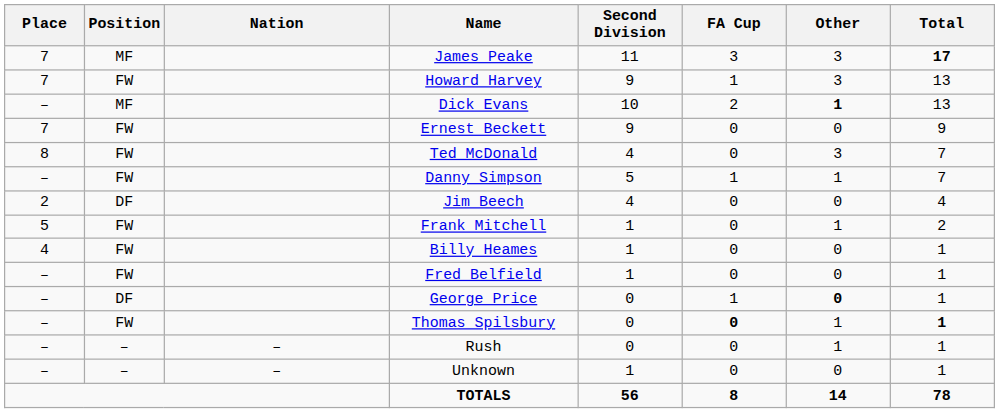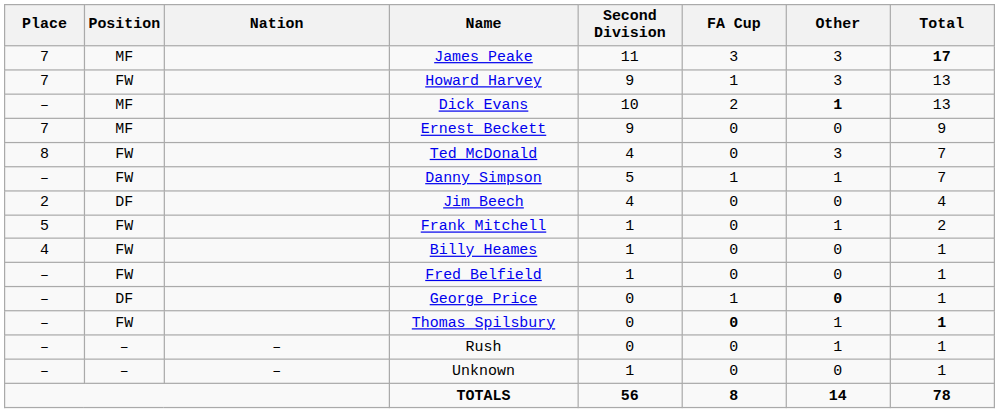 <table class="wikitable" style="font-size: 95%; text-align: center;">
 <tr>
 <th width=60>Place</th>
 <th width=60>Position</th>
 <th width=180>Nation</th>
 <th width=150>Name</th>
 <th width=80>Second Division</th>
 <th width=80>FA Cup</th>
 <th width=80>Other</th>
 <th width=80>Total</th>
 </tr>
 <tr>
 <td>7</td>
 <td>MF</td>
 <td></td>
 <td><a href='#'>James Peake</a></td>
 <td>11</td>
 <td>3</td>
 <td>3</td>
 <td><strong>17</strong></td>
 </tr>
 <tr>
 <td>7</td>
 <td>FW</td>
 <td></td>
 <td><a href='#'>Howard Harvey</a></td>
 <td>9</td>
 <td>1</td>
 <td>3</td>
 <td>13</td>
 </tr>
 <tr>
 <td>–</td>
 <td>MF</td>
 <td></td>
 <td><a href='#'>Dick Evans</a></td>
 <td>10</td>
 <td>2</td>
 <td><strong>1</strong></td>
 <td>13</td>
 </tr>
 <tr>
 <td>7</td>
-<td>FW</td>
+<td>MF</td>
 <td></td>
 <td><a href='#'>Ernest Beckett</a></td>
 <td>9</td>
 <td>0</td>
 <td>0</td>
 <td>9</td>
 </tr>
 <tr>
 <td>8</td>
 <td>FW</td>
 <td></td>
 <td><a href='#'>Ted McDonald</a></td>
 <td>4</td>
 <td>0</td>
 <td>3</td>
 <td>7</td>
 </tr>
 <tr>
 <td>–</td>
 <td>FW</td>
 <td></td>
 <td><a href='#'>Danny Simpson</a></td>
 <td>5</td>
 <td>1</td>
 <td>1</td>
 <td>7</td>
 </tr>
 <tr>
 <td>2</td>
 <td>DF</td>
 <td></td>
 <td><a href='#'>Jim Beech</a></td>
 <td>4</td>
 <td>0</td>
 <td>0</td>
 <td>4</td>
 </tr>
 <tr>
 <td>5</td>
 <td>FW</td>
 <td></td>
 <td><a href='#'>Frank Mitchell</a></td>
 <td>1</td>
 <td>0</td>
 <td>1</td>
 <td>2</td>
 </tr>
 <tr>
 <td>4</td>
 <td>FW</td>
 <td></td>
 <td><a href='#'>Billy Heames</a></td>
 <td>1</td>
 <td>0</td>
 <td>0</td>
 <td>1</td>
 </tr>
 <tr>
 <td>–</td>
 <td>FW</td>
 <td></td>
 <td><a href='#'>Fred Belfield</a></td>
 <td>1</td>
 <td>0</td>
 <td>0</td>
 <td>1</td>
 </tr>
 <tr>
 <td>–</td>
 <td>DF</td>
 <td></td>
 <td><a href='#'>George Price</a></td>
 <td>0</td>
 <td>1</td>
 <td><strong>0</strong></td>
 <td>1</td>
 </tr>
 <tr>
 <td>–</td>
 <td>FW</td>
 <td></td>
 <td><a href='#'>Thomas Spilsbury</a></td>
 <td>0</td>
 <td><strong>0</strong></td>
 <td>1</td>
 <td><strong>1</strong></td>
 </tr>
 <tr>
 <td>–</td>
 <td>–</td>
 <td>–</td>
 <td>Rush</td>
 <td>0</td>
 <td>0</td>
 <td>1</td>
 <td>1</td>
 </tr>
 <tr>
 <td>–</td>
 <td>–</td>
 <td>–</td>
 <td>Unknown</td>
 <td>1</td>
 <td>0</td>
 <td>0</td>
 <td>1</td>
 </tr>
 <tr>
 <td colspan="3"></td>
 <td><strong>TOTALS</strong></td>
 <td><strong>56</strong></td>
 <td><strong>8</strong></td>
 <td><strong>14</strong></td>
 <td><strong>78</strong></td>
 </tr>
 </table>
